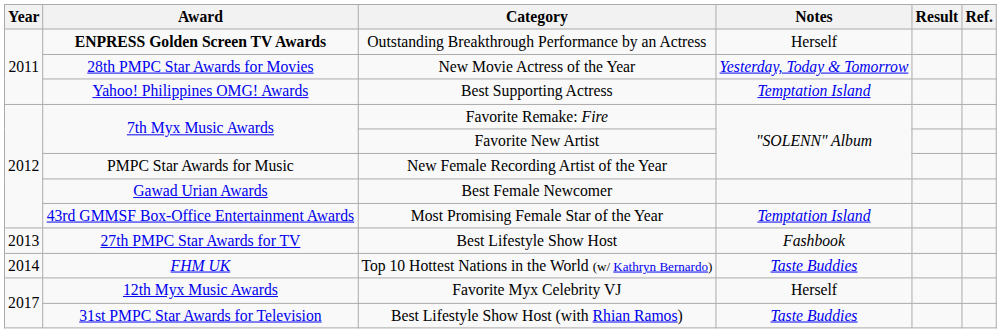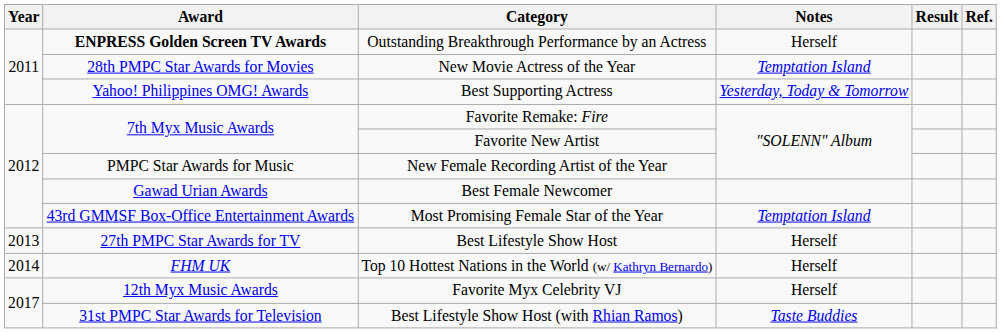 <table class="wikitable"  style="text-align:center">
 <tr>
 <th>Year</th>
 <th>Award</th>
 <th>Category</th>
 <th>Notes</th>
 <th>Result</th>
 <th>Ref.</th>
 </tr>
 <tr>
 <td rowspan="3">2011</td>
 <td><strong>ENPRESS Golden Screen TV Awards</strong></td>
 <td>Outstanding Breakthrough Performance by an Actress</td>
 <td>Herself</td>
 <td></td>
 <td></td>
 </tr>
 <tr>
 <td><a href='#'>28th PMPC Star Awards for Movies</a></td>
 <td>New Movie Actress of the Year</td>
-<td><em><a href='#'>Yesterday, Today & Tomorrow</a></em></td>
+<td><em><a href='#'>Temptation Island</a></em></td>
 <td></td>
 <td></td>
 </tr>
 <tr>
 <td><a href='#'>Yahoo! Philippines OMG! Awards</a></td>
 <td>Best Supporting Actress</td>
-<td><em><a href='#'>Temptation Island</a></em></td>
+<td><em><a href='#'>Yesterday, Today & Tomorrow</a></em></td>
 <td></td>
 <td></td>
 </tr>
 <tr>
 <td rowspan="5">2012</td>
 <td rowspan="2"><a href='#'>7th Myx Music Awards</a></td>
 <td>Favorite Remake: <em>Fire</em></td>
 <td rowspan="3"><em>"SOLENN" Album</em></td>
 <td></td>
 <td></td>
 </tr>
 <tr>
 <td>Favorite New Artist</td>
 <td></td>
 <td></td>
 </tr>
 <tr>
 <td>PMPC Star Awards for Music</td>
 <td>New Female Recording Artist of the Year</td>
 <td></td>
 <td></td>
 </tr>
 <tr>
 <td><a href='#'>Gawad Urian Awards</a></td>
 <td>Best Female Newcomer</td>
 <td></td>
 <td></td>
 <td></td>
 </tr>
 <tr>
 <td><a href='#'>43rd GMMSF Box-Office Entertainment Awards</a></td>
 <td>Most Promising Female Star of the Year</td>
 <td><em><a href='#'>Temptation Island</a></em></td>
 <td></td>
 <td></td>
 </tr>
 <tr>
 <td>2013</td>
 <td><a href='#'>27th PMPC Star Awards for TV</a></td>
 <td>Best Lifestyle Show Host</td>
-<td><em>Fashbook</em></td>
+<td>Herself</td>
 <td></td>
 <td></td>
 </tr>
 <tr>
 <td>2014</td>
 <td><em><a href='#'>FHM UK</a></em></td>
 <td>Top 10 Hottest Nations in the World <small>(w/ <a href='#'>Kathryn Bernardo</a>)</small></td>
-<td><em><a href='#'>Taste Buddies</a></em></td>
+<td>Herself</td>
 <td></td>
 <td></td>
 </tr>
 <tr>
 <td rowspan="2">2017</td>
 <td><a href='#'>12th Myx Music Awards</a></td>
 <td>Favorite Myx Celebrity VJ</td>
 <td>Herself</td>
 <td></td>
 <td></td>
 </tr>
 <tr>
 <td><a href='#'>31st PMPC Star Awards for Television</a></td>
 <td>Best Lifestyle Show Host (with <a href='#'>Rhian Ramos</a>)</td>
 <td><em><a href='#'>Taste Buddies</a></em></td>
 <td></td>
 <td></td>
 </tr>
 </table>
